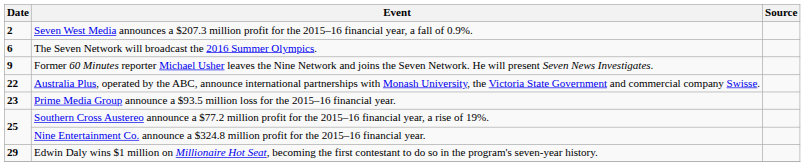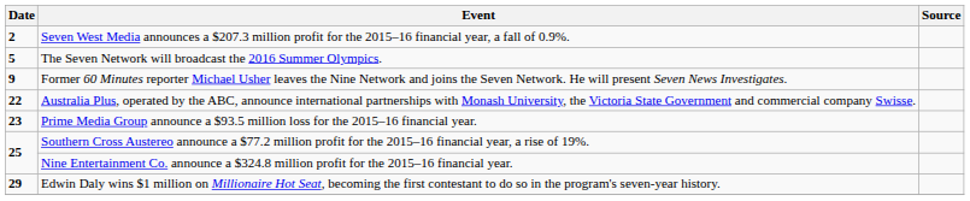 <table class="wikitable">
 <tr>
 <th>Date</th>
 <th>Event</th>
 <th>Source</th>
 </tr>
 <tr>
 <td><strong>2</strong></td>
 <td><a href='#'>Seven West Media</a> announces a $207.3 million profit for the 2015–16 financial year, a fall of 0.9%.</td>
 <td></td>
 </tr>
 <tr>
-<td><strong>6</strong></td>
+<td><strong>5</strong></td>
 <td>The Seven Network will broadcast the <a href='#'>2016 Summer Olympics</a>.</td>
 <td></td>
 </tr>
 <tr>
 <td><strong>9</strong></td>
 <td>Former <em>60 Minutes</em> reporter <a href='#'>Michael Usher</a> leaves the Nine Network and joins the Seven Network. He will present <em>Seven News Investigates</em>.</td>
 <td></td>
 </tr>
 <tr>
 <td><strong>22</strong></td>
 <td><a href='#'>Australia Plus</a>, operated by the ABC, announce international partnerships with <a href='#'>Monash University</a>, the <a href='#'>Victoria State Government</a> and commercial company <a href='#'>Swisse</a>.</td>
 <td></td>
 </tr>
 <tr>
 <td><strong>23</strong></td>
 <td><a href='#'>Prime Media Group</a> announce a $93.5 million loss for the 2015–16 financial year.</td>
 <td></td>
 </tr>
 <tr>
 <td rowspan="2"><strong>25</strong></td>
 <td><a href='#'>Southern Cross Austereo</a> announce a $77.2 million profit for the 2015–16 financial year, a rise of 19%.</td>
 <td></td>
 </tr>
 <tr>
 <td><a href='#'>Nine Entertainment Co.</a> announce a $324.8 million profit for the 2015–16 financial year.</td>
 <td></td>
 </tr>
 <tr>
 <td><strong>29</strong></td>
 <td>Edwin Daly wins $1 million on <em><a href='#'>Millionaire Hot Seat</a></em>, becoming the first contestant to do so in the program's seven-year history.</td>
 <td></td>
 </tr>
 <tr>
 </tr>
 </table>
